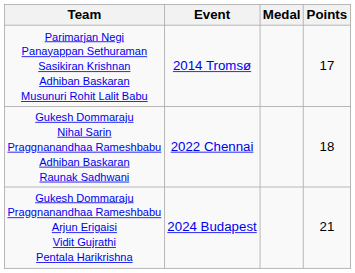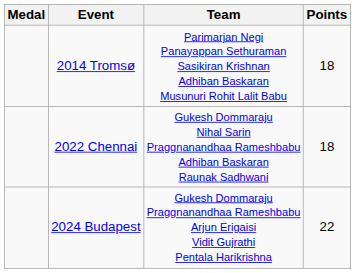 <table class="wikitable sortable" style="text-align:center">
 <tr>
+<th>Medal</th>
+<th>Event</th>
 <th>Team</th>
-<th>Event</th>
-<th>Medal</th>
 <th>Points</th>
 </tr>
 <tr>
+<td></td>
+<td><a href='#'>2014 Tromsø</a></td>
 <td><small><a href='#'>Parimarjan Negi</a><br><a href='#'>Panayappan Sethuraman</a><br><a href='#'>Sasikiran Krishnan</a><br><a href='#'>Adhiban Baskaran</a><br><a href='#'>Musunuri Rohit Lalit Babu</a></small></td>
-<td><a href='#'>2014 Tromsø</a></td>
-<td></td>
-<td>17</td>
-</tr>
-<tr>
-<td><small><a href='#'>Gukesh Dommaraju</a><br><a href='#'>Nihal Sarin</a><br><a href='#'>Praggnanandhaa Rameshbabu</a><br><a href='#'>Adhiban Baskaran</a><br><a href='#'>Raunak Sadhwani</a></small></td>
-<td><a href='#'>2022 Chennai</a></td>
-<td></td>
 <td>18</td>
 </tr>
 <tr>
+<td></td>
+<td><a href='#'>2022 Chennai</a></td>
+<td><small><a href='#'>Gukesh Dommaraju</a><br><a href='#'>Nihal Sarin</a><br><a href='#'>Praggnanandhaa Rameshbabu</a><br><a href='#'>Adhiban Baskaran</a><br><a href='#'>Raunak Sadhwani</a></small></td>
+<td>18</td>
+</tr>
+<tr>
+<td></td>
+<td><a href='#'>2024 Budapest</a></td>
 <td><small><a href='#'>Gukesh Dommaraju</a><br><a href='#'>Praggnanandhaa Rameshbabu</a><br><a href='#'>Arjun Erigaisi</a><br><a href='#'>Vidit Gujrathi</a><br><a href='#'>Pentala Harikrishna</a></small></td>
-<td><a href='#'>2024 Budapest</a></td>
-<td></td>
-<td>21</td>
+<td>22</td>
 </tr>
 </table>
